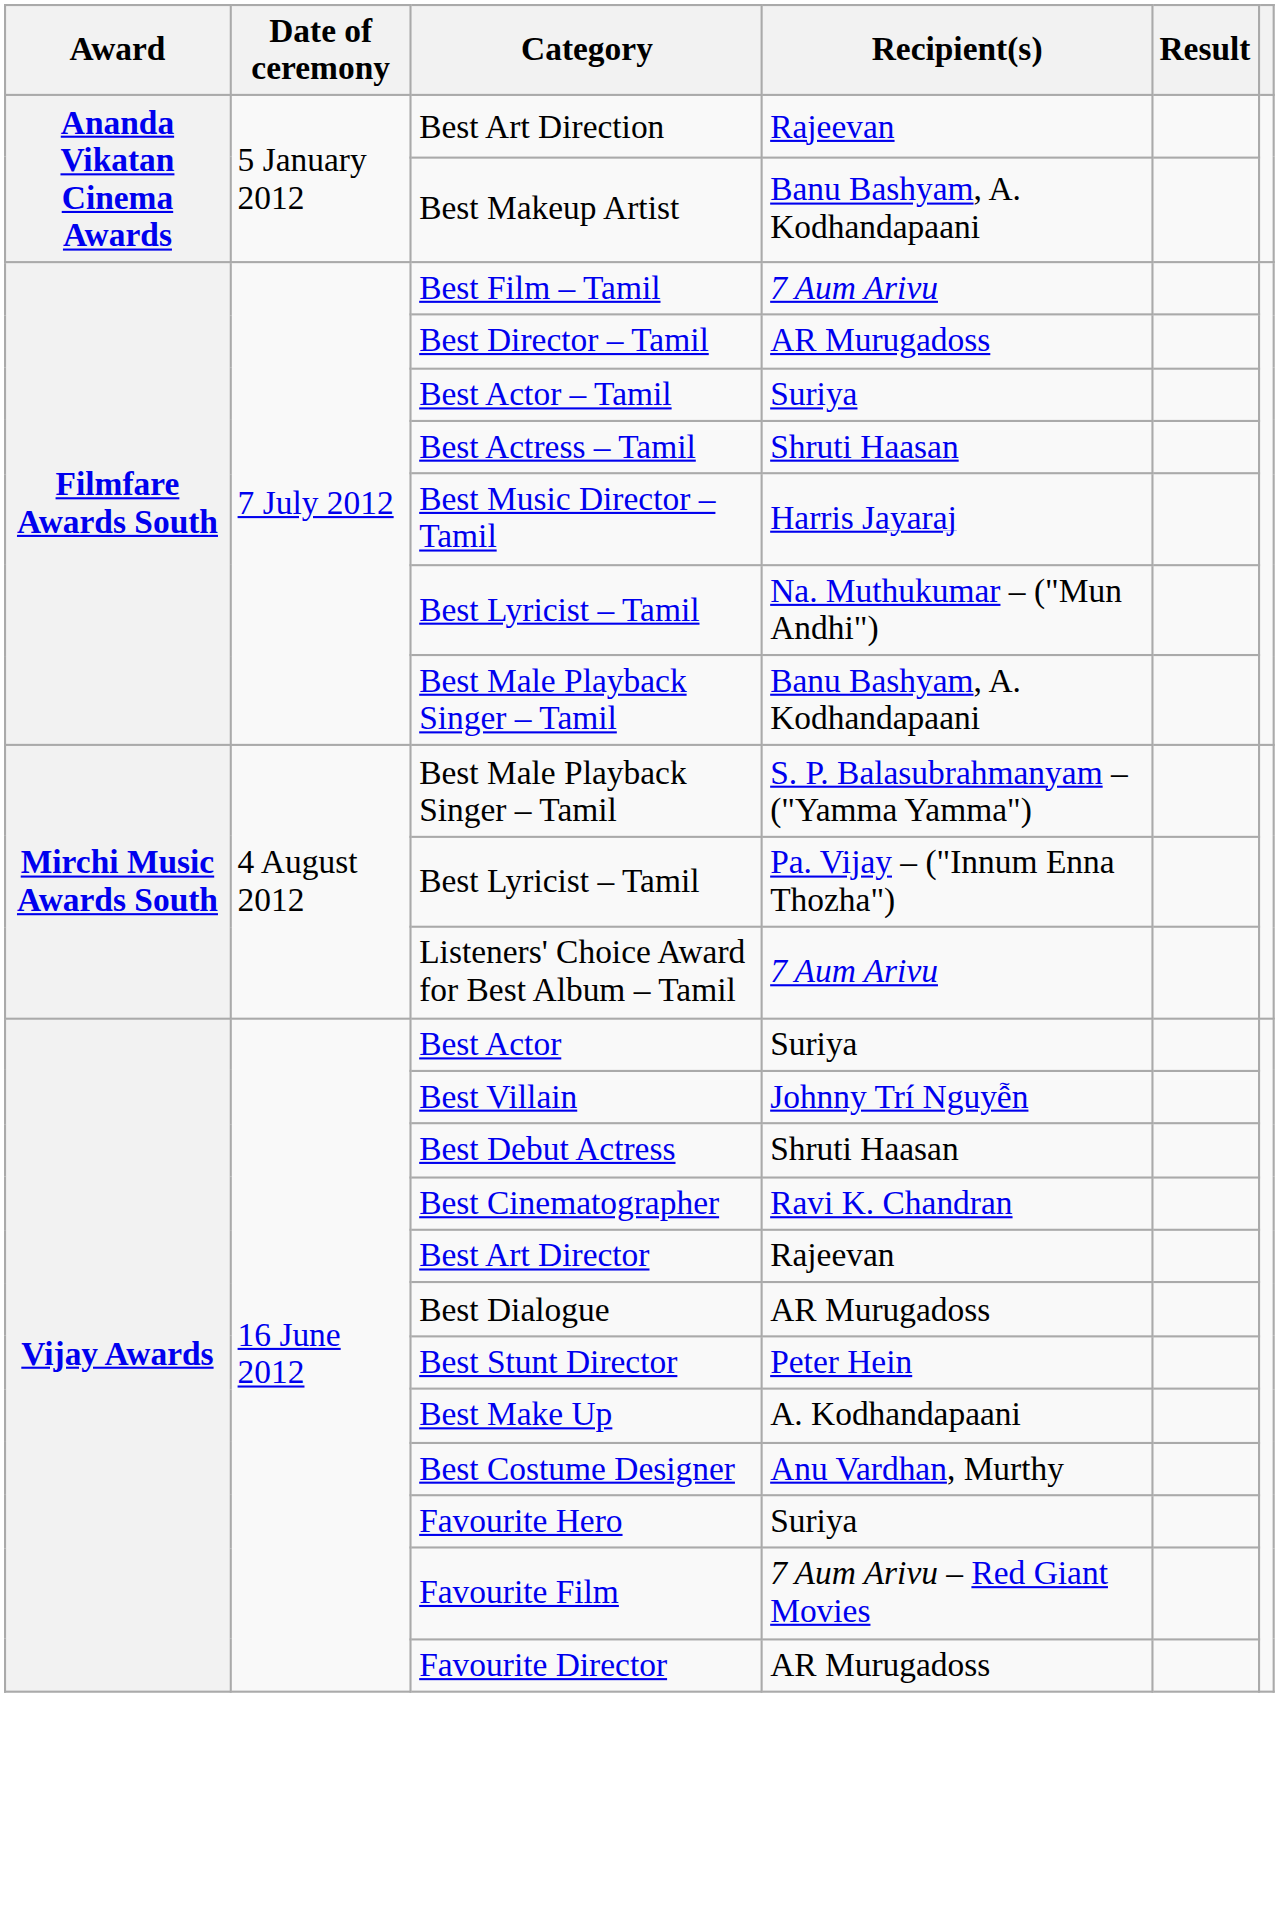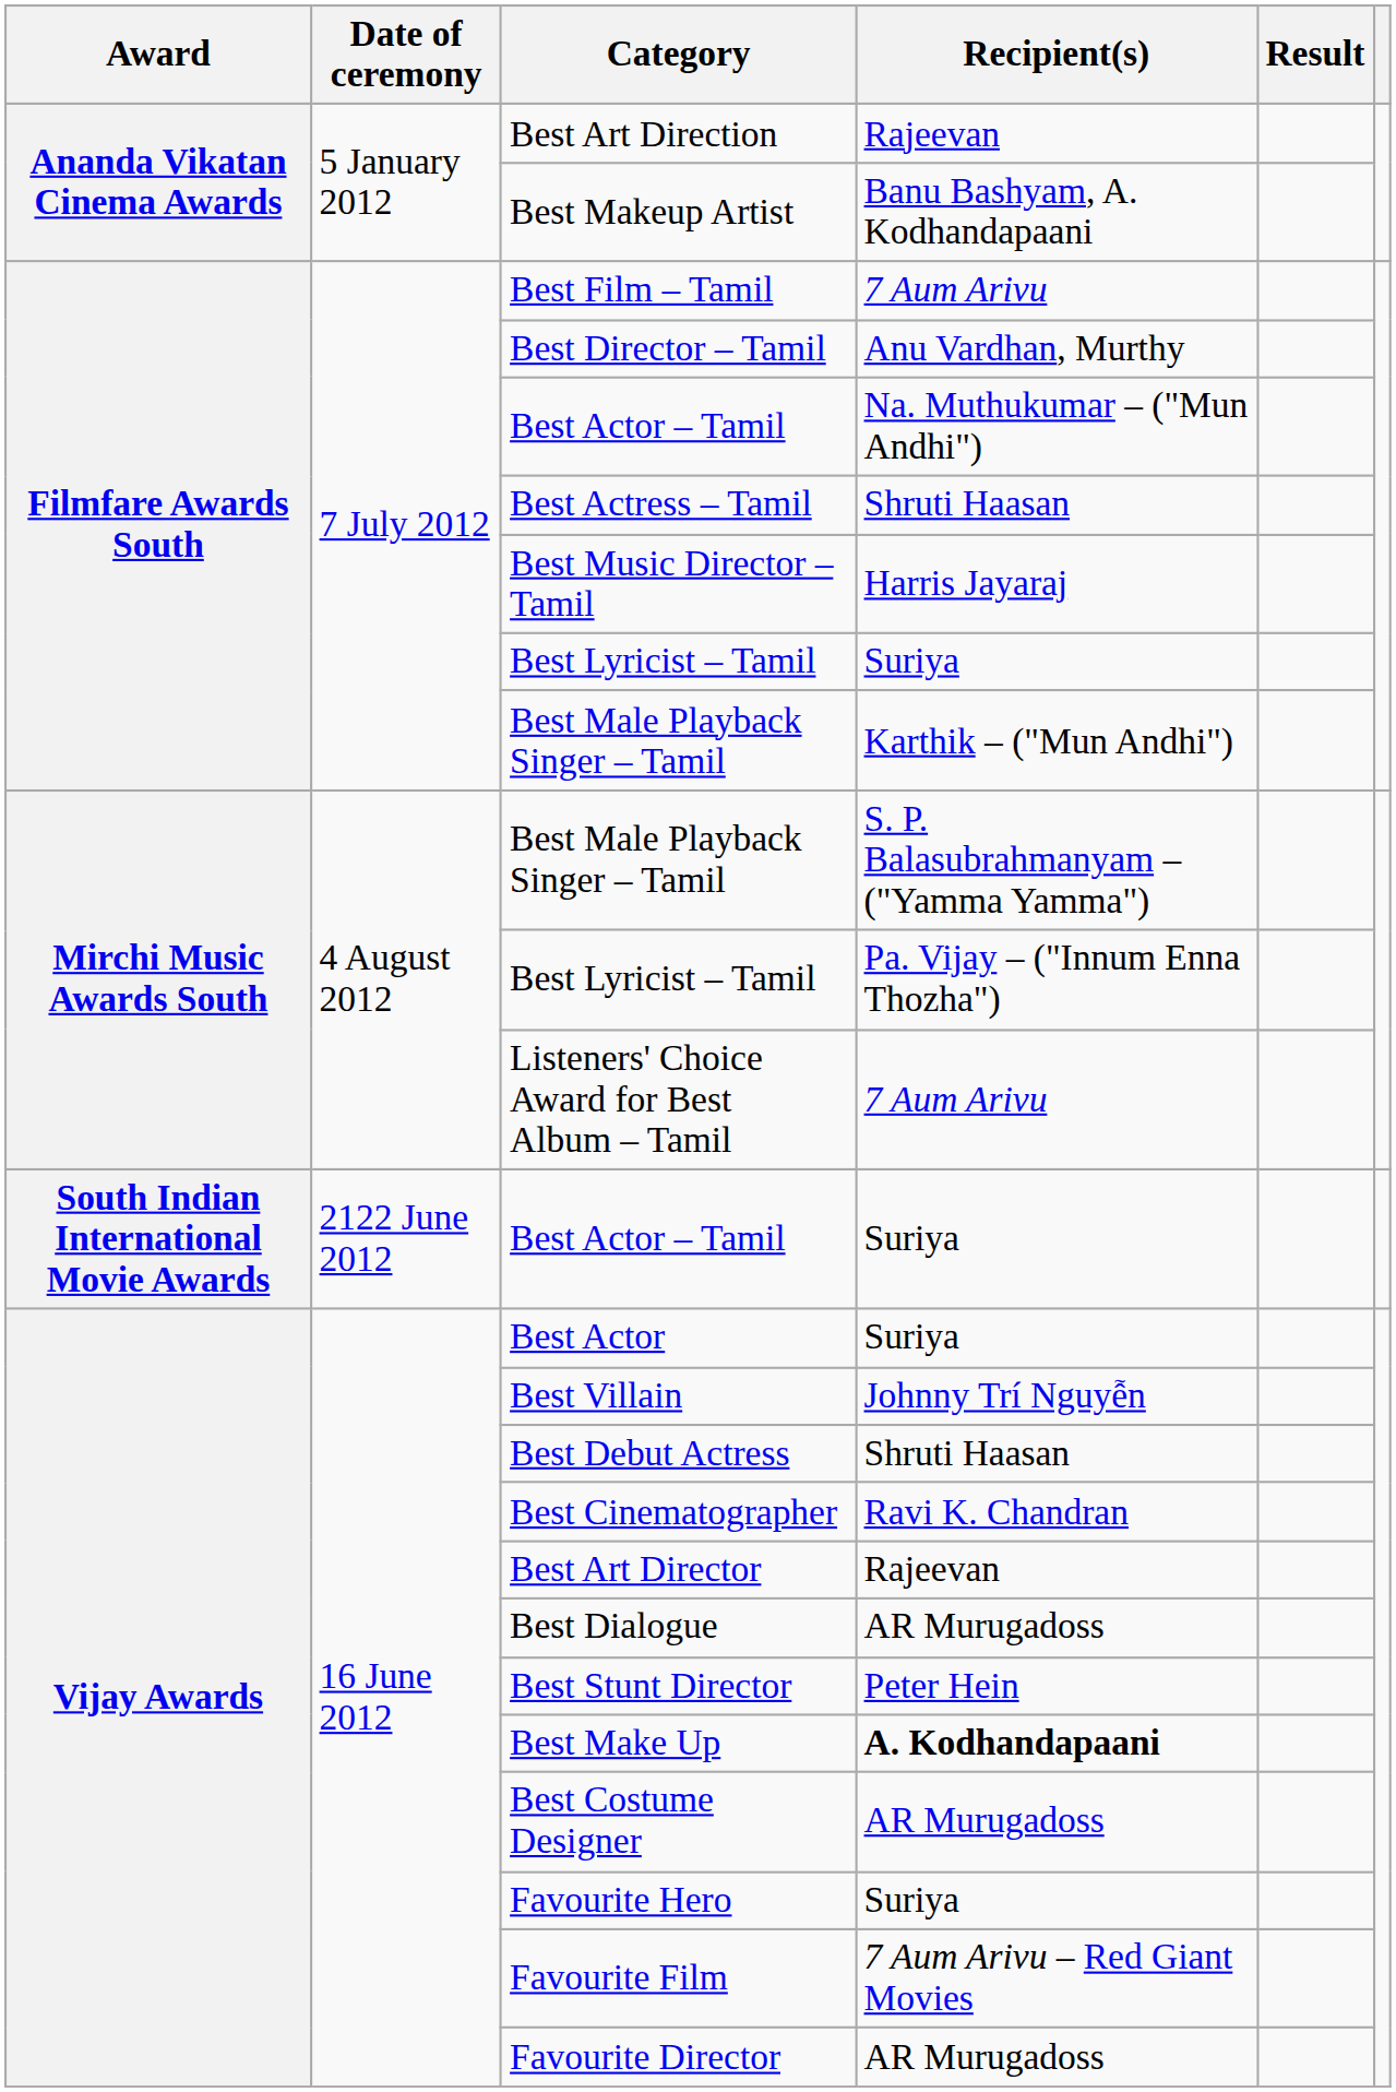 <table class="wikitable plainrowheaders unsortable">
 <tr>
 <th scope="col">Award</th>
 <th scope="col">Date of ceremony</th>
 <th scope="col">Category</th>
 <th scope="col">Recipient(s)</th>
 <th scope="col">Result</th>
 <th scope="col"></th>
 </tr>
 <tr>
 <th scope="row" rowspan="2"><a href='#'>Ananda Vikatan Cinema Awards</a></th>
 <td rowspan="2">5 January 2012</td>
 <td>Best Art Direction</td>
 <td><a href='#'>Rajeevan</a></td>
 <td></td>
 <td style="text-align:center;" rowspan="2"></td>
 </tr>
 <tr>
 <td>Best Makeup Artist</td>
 <td><a href='#'>Banu Bashyam</a>, A. Kodhandapaani</td>
 <td></td>
 </tr>
 <tr>
 <th scope="row" rowspan="7"><a href='#'>Filmfare Awards South</a></th>
 <td rowspan="7"><a href='#'>7 July 2012</a></td>
 <td><a href='#'>Best Film – Tamil</a></td>
 <td><a href='#'><em>7 Aum Arivu</em></a></td>
 <td></td>
 <td style="text-align:center;" rowspan="7"><br><br></td>
 </tr>
 <tr>
 <td><a href='#'>Best Director – Tamil</a></td>
-<td><a href='#'>AR Murugadoss</a></td>
+<td><a href='#'>Anu Vardhan</a>, Murthy</td>
 <td></td>
 </tr>
 <tr>
 <td><a href='#'>Best Actor – Tamil</a></td>
-<td><a href='#'>Suriya</a></td>
+<td><a href='#'>Na. Muthukumar</a> – ("Mun Andhi")</td>
 <td></td>
 </tr>
 <tr>
 <td><a href='#'>Best Actress – Tamil</a></td>
 <td><a href='#'>Shruti Haasan</a></td>
 <td></td>
 </tr>
 <tr>
 <td><a href='#'>Best Music Director – Tamil</a></td>
 <td><a href='#'>Harris Jayaraj</a></td>
 <td></td>
 </tr>
 <tr>
 <td><a href='#'>Best Lyricist – Tamil</a></td>
-<td><a href='#'>Na. Muthukumar</a> – ("Mun Andhi")</td>
+<td><a href='#'>Suriya</a></td>
 <td></td>
 </tr>
 <tr>
 <td><a href='#'>Best Male Playback Singer – Tamil</a></td>
-<td><a href='#'>Banu Bashyam</a>, A. Kodhandapaani</td>
+<td><a href='#'>Karthik</a> – ("Mun Andhi")</td>
 <td></td>
 </tr>
 <tr>
 <th scope="row" rowspan="3"><a href='#'>Mirchi Music Awards South</a></th>
 <td rowspan="3">4 August 2012</td>
 <td>Best Male Playback Singer – Tamil</td>
 <td><a href='#'>S. P. Balasubrahmanyam</a> – ("Yamma Yamma")</td>
 <td></td>
 <td style="text-align:center;" rowspan="3"><br><br></td>
 </tr>
 <tr>
 <td>Best Lyricist – Tamil</td>
 <td><a href='#'>Pa. Vijay</a> – ("Innum Enna Thozha")</td>
 <td></td>
 </tr>
 <tr>
 <td>Listeners' Choice Award for Best Album – Tamil</td>
 <td><a href='#'><em>7 Aum Arivu</em></a></td>
 <td></td>
+</tr>
+<tr>
+<th scope="row"><a href='#'>South Indian International Movie Awards</a></th>
+<td><a href='#'>2122 June 2012</a></td>
+<td><a href='#'>Best Actor – Tamil</a></td>
+<td>Suriya</td>
+<td></td>
+<td style="text-align:center;"><br></td>
 </tr>
 <tr>
 <th scope="row" rowspan="12"><a href='#'>Vijay Awards</a></th>
 <td rowspan="12"><a href='#'>16 June 2012</a></td>
 <td><a href='#'>Best Actor</a></td>
 <td>Suriya</td>
 <td></td>
 <td style="text-align:center;" rowspan="12"><br></td>
 </tr>
 <tr>
 <td><a href='#'>Best Villain</a></td>
 <td><a href='#'>Johnny Trí Nguyễn</a></td>
 <td></td>
 </tr>
 <tr>
 <td><a href='#'>Best Debut Actress</a></td>
 <td>Shruti Haasan</td>
 <td></td>
 </tr>
 <tr>
 <td><a href='#'>Best Cinematographer</a></td>
 <td><a href='#'>Ravi K. Chandran</a></td>
 <td></td>
 </tr>
 <tr>
 <td><a href='#'>Best Art Director</a></td>
 <td>Rajeevan</td>
 <td></td>
 </tr>
 <tr>
 <td>Best Dialogue</td>
 <td>AR Murugadoss</td>
 <td></td>
 </tr>
 <tr>
 <td><a href='#'>Best Stunt Director</a></td>
 <td><a href='#'>Peter Hein</a></td>
 <td></td>
 </tr>
 <tr>
 <td><a href='#'>Best Make Up</a></td>
-<td>A. Kodhandapaani</td>
+<td><strong>A. Kodhandapaani</strong></td>
 <td></td>
 </tr>
 <tr>
 <td><a href='#'>Best Costume Designer</a></td>
-<td><a href='#'>Anu Vardhan</a>, Murthy</td>
+<td><a href='#'>AR Murugadoss</a></td>
 <td></td>
 </tr>
 <tr>
 <td><a href='#'>Favourite Hero</a></td>
 <td>Suriya</td>
 <td></td>
 </tr>
 <tr>
 <td><a href='#'>Favourite Film</a></td>
 <td><em>7 Aum Arivu</em> – <a href='#'>Red Giant Movies</a></td>
 <td></td>
 </tr>
 <tr>
 <td><a href='#'>Favourite Director</a></td>
 <td>AR Murugadoss</td>
 <td></td>
 </tr>
 </table>
